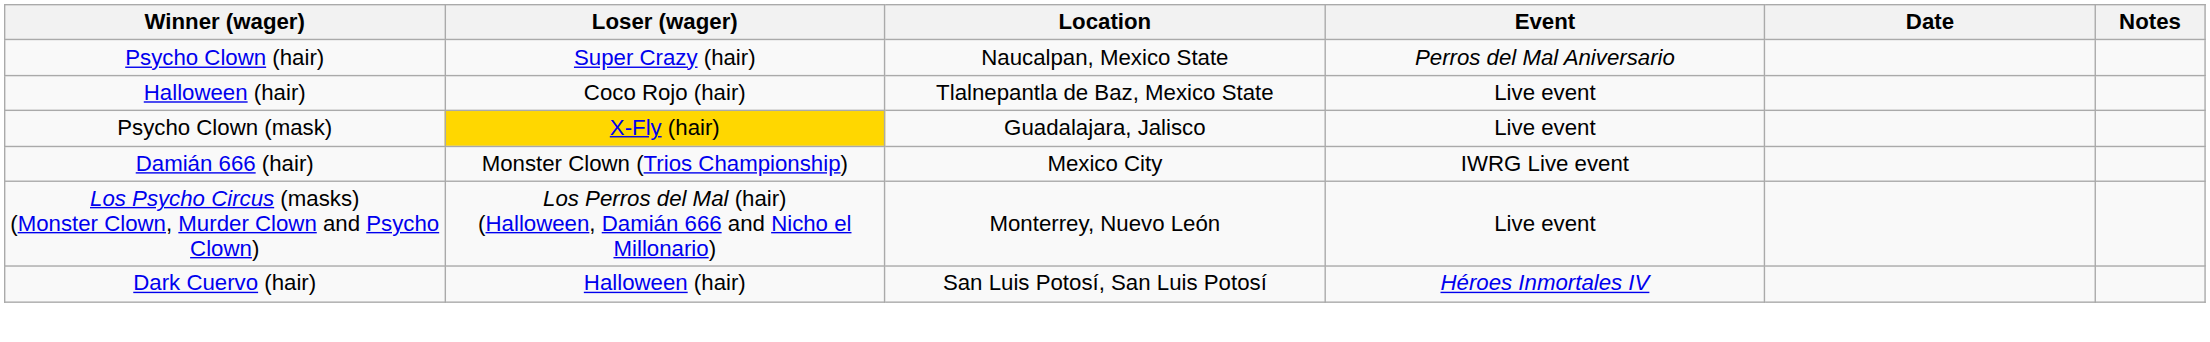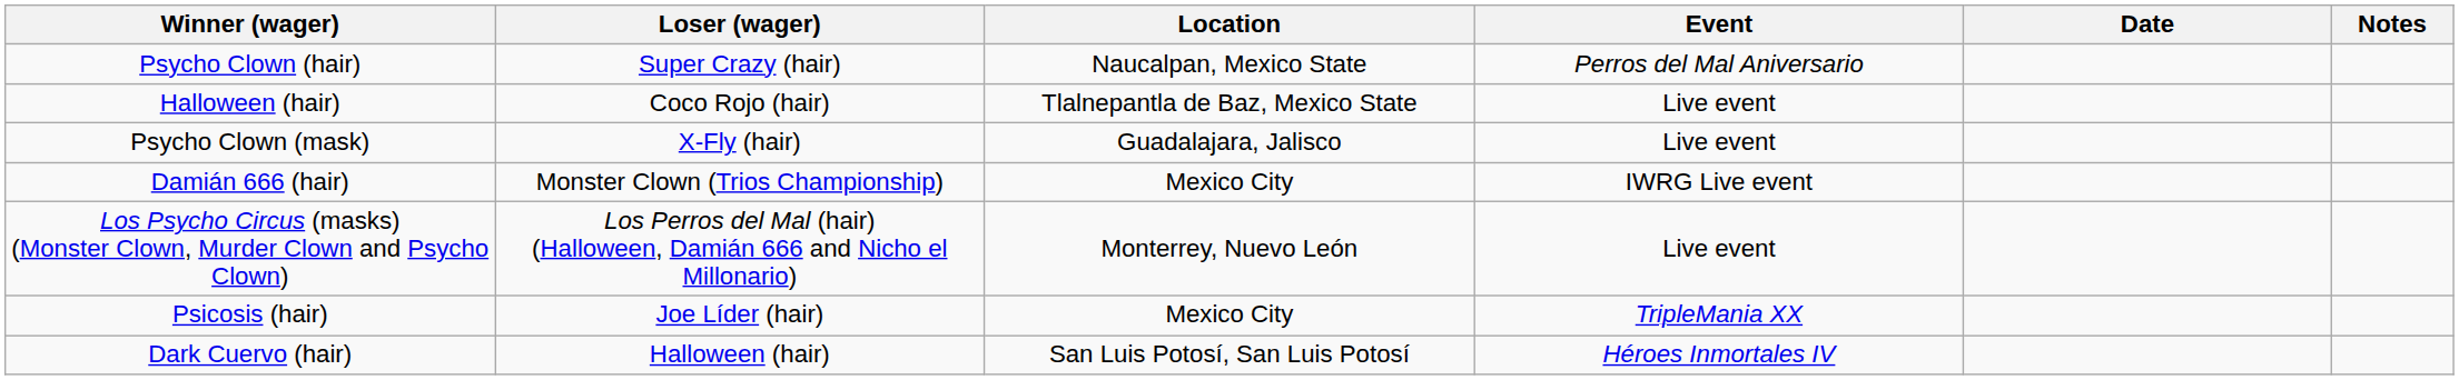 <table class="wikitable sortable" width=100%  style="text-align: center">
 <tr>
 <th width=20% scope="col">Winner (wager)</th>
 <th width=20% scope="col">Loser (wager)</th>
 <th width=20% scope="col">Location</th>
 <th width=20% scope="col">Event</th>
 <th width=15% scope="col">Date</th>
 <th class="unsortable" width=5% scope="col">Notes</th>
 </tr>
 <tr>
 <td><a href='#'>Psycho Clown</a> (hair)</td>
 <td><a href='#'>Super Crazy</a> (hair)</td>
 <td>Naucalpan, Mexico State</td>
 <td><em>Perros del Mal Aniversario</em></td>
 <td></td>
 <td></td>
 </tr>
 <tr>
 <td><a href='#'>Halloween</a> (hair)</td>
 <td>Coco Rojo (hair)</td>
 <td>Tlalnepantla de Baz, Mexico State</td>
 <td>Live event</td>
 <td></td>
 <td></td>
 </tr>
 <tr>
 <td>Psycho Clown (mask)</td>
-<td style="background: gold;"><a href='#'>X-Fly</a> (hair)</td>
+<td><a href='#'>X-Fly</a> (hair)</td>
 <td>Guadalajara, Jalisco</td>
 <td>Live event</td>
 <td></td>
 <td></td>
 </tr>
 <tr>
 <td><a href='#'>Damián 666</a> (hair)</td>
 <td>Monster Clown (<a href='#'>Trios Championship</a>)</td>
 <td>Mexico City</td>
 <td>IWRG Live event</td>
 <td></td>
 <td></td>
 </tr>
 <tr>
 <td><em><a href='#'>Los Psycho Circus</a></em> (masks)<br>(<a href='#'>Monster Clown</a>, <a href='#'>Murder Clown</a> and <a href='#'>Psycho Clown</a>)</td>
 <td><em>Los Perros del Mal</em> (hair)<br>(<a href='#'>Halloween</a>, <a href='#'>Damián 666</a> and <a href='#'>Nicho el Millonario</a>)</td>
 <td>Monterrey, Nuevo León</td>
 <td>Live event</td>
 <td></td>
 <td></td>
 </tr>
 <tr>
+<td><a href='#'>Psicosis</a> (hair)</td>
+<td><a href='#'>Joe Líder</a> (hair)</td>
+<td>Mexico City</td>
+<td><em><a href='#'>TripleMania XX</a></em></td>
+<td></td>
+<td></td>
+</tr>
+<tr>
 <td><a href='#'>Dark Cuervo</a> (hair)</td>
 <td><a href='#'>Halloween</a> (hair)</td>
 <td>San Luis Potosí, San Luis Potosí</td>
 <td><em><a href='#'>Héroes Inmortales IV</a></em></td>
 <td></td>
 <td></td>
 </tr>
 </table>
